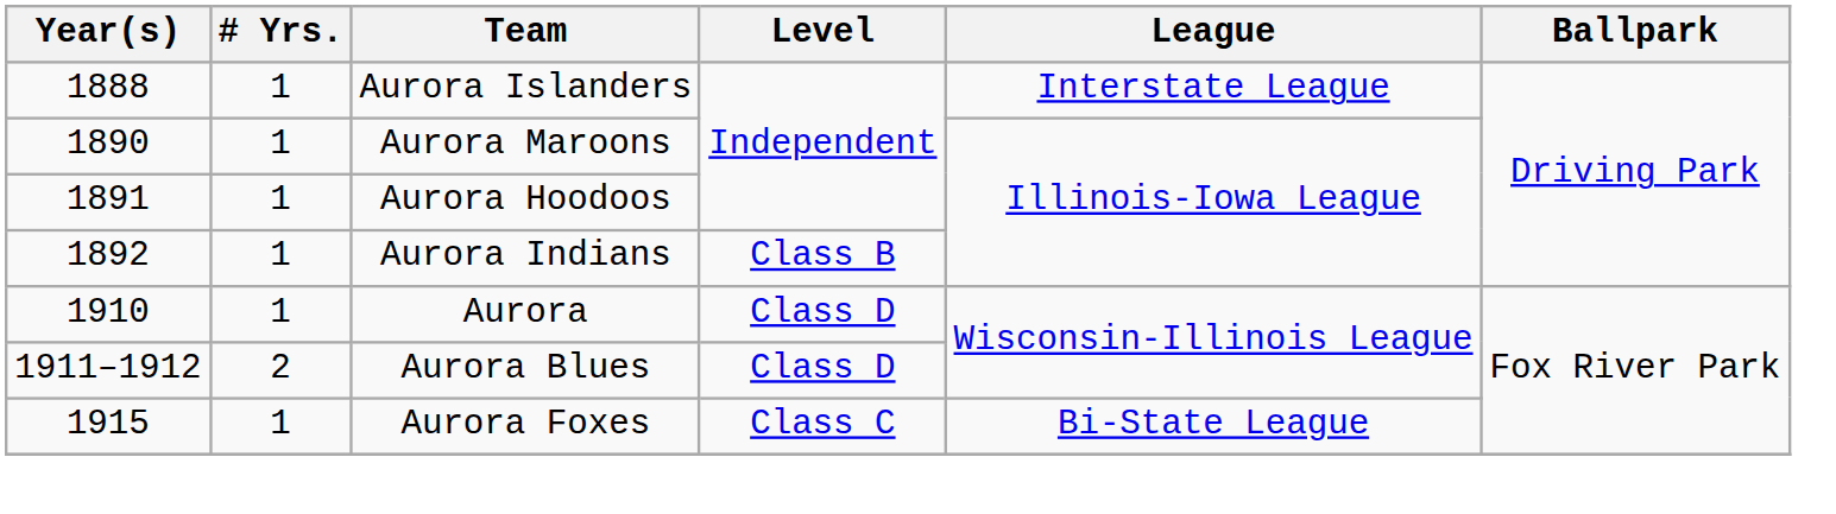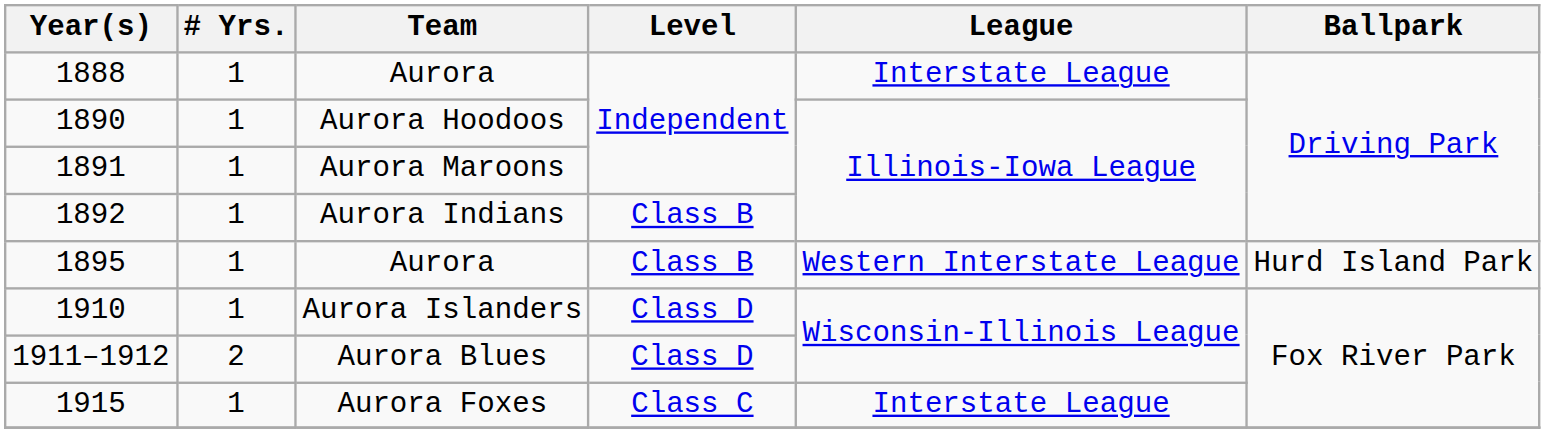 <table class="wikitable" style="text-align:center; font-size: 95%;">
 <tr>
 <th>Year(s)</th>
 <th># Yrs.</th>
 <th>Team</th>
 <th>Level</th>
 <th>League</th>
 <th>Ballpark</th>
 </tr>
 <tr>
 <td>1888</td>
 <td>1</td>
-<td>Aurora Islanders</td>
+<td>Aurora</td>
 <td rowspan=3><a href='#'>Independent</a></td>
 <td><a href='#'>Interstate League</a></td>
 <td rowspan=4><a href='#'>Driving Park</a></td>
 </tr>
 <tr>
 <td>1890</td>
 <td>1</td>
-<td>Aurora Maroons</td>
+<td>Aurora Hoodoos</td>
 <td rowspan=3><a href='#'>Illinois-Iowa League</a></td>
 </tr>
 <tr>
 <td>1891</td>
 <td>1</td>
-<td>Aurora Hoodoos</td>
+<td>Aurora Maroons</td>
 </tr>
 <tr>
 <td>1892</td>
 <td>1</td>
 <td>Aurora Indians</td>
 <td><a href='#'>Class B</a></td>
 </tr>
 <tr>
+<td>1895</td>
+<td>1</td>
+<td>Aurora</td>
+<td><a href='#'>Class B</a></td>
+<td><a href='#'>Western Interstate League</a></td>
+<td>Hurd Island Park</td>
+</tr>
+<tr>
 <td>1910</td>
 <td>1</td>
-<td>Aurora</td>
+<td>Aurora Islanders</td>
 <td><a href='#'>Class D</a></td>
 <td rowspan=2><a href='#'>Wisconsin-Illinois League</a></td>
 <td rowspan=3>Fox River Park</td>
 </tr>
 <tr>
 <td>1911–1912</td>
 <td>2</td>
 <td>Aurora Blues</td>
 <td><a href='#'>Class D</a></td>
 </tr>
 <tr>
 <td>1915</td>
 <td>1</td>
 <td>Aurora Foxes</td>
 <td><a href='#'>Class C</a></td>
-<td><a href='#'>Bi-State League</a></td>
+<td><a href='#'>Interstate League</a></td>
 </tr>
 <tr>
 </tr>
 </table>
